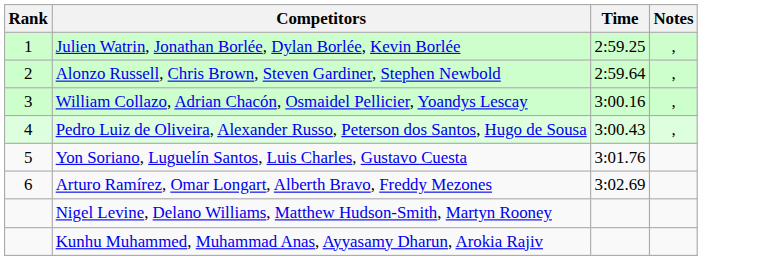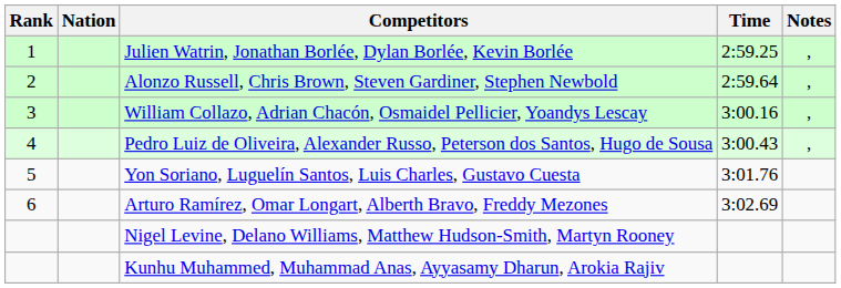 <table class="wikitable sortable" style="text-align:center; font-size:95%">
 <tr>
 <th>Rank</th>
+<th>Nation</th>
 <th class=unsortable>Competitors</th>
 <th>Time</th>
 <th class=unsortable>Notes</th>
 </tr>
 <tr bgcolor=#ccffcc>
 <td>1</td>
+<td align=left></td>
 <td align=left><a href='#'>Julien Watrin</a>, <a href='#'>Jonathan Borlée</a>, <a href='#'>Dylan Borlée</a>, <a href='#'>Kevin Borlée</a></td>
 <td>2:59.25</td>
 <td>, </td>
 </tr>
 <tr bgcolor=#ccffcc>
 <td>2</td>
+<td align=left></td>
 <td align=left><a href='#'>Alonzo Russell</a>, <a href='#'>Chris Brown</a>, <a href='#'>Steven Gardiner</a>, <a href='#'>Stephen Newbold</a></td>
 <td>2:59.64</td>
 <td>, </td>
 </tr>
 <tr bgcolor=#ccffcc>
 <td>3</td>
+<td align=left></td>
 <td align=left><a href='#'>William Collazo</a>, <a href='#'>Adrian Chacón</a>, <a href='#'>Osmaidel Pellicier</a>, <a href='#'>Yoandys Lescay</a></td>
 <td>3:00.16</td>
 <td>, </td>
 </tr>
 <tr bgcolor=#ddffdd>
 <td>4</td>
+<td align=left></td>
 <td align=left><a href='#'>Pedro Luiz de Oliveira</a>, <a href='#'>Alexander Russo</a>, <a href='#'>Peterson dos Santos</a>, <a href='#'>Hugo de Sousa</a></td>
 <td>3:00.43</td>
 <td>, </td>
 </tr>
 <tr>
 <td>5</td>
+<td align=left></td>
 <td align=left><a href='#'>Yon Soriano</a>, <a href='#'>Luguelín Santos</a>, <a href='#'>Luis Charles</a>, <a href='#'>Gustavo Cuesta</a></td>
 <td>3:01.76</td>
 <td></td>
 </tr>
 <tr>
 <td>6</td>
+<td align=left></td>
 <td align=left><a href='#'>Arturo Ramírez</a>, <a href='#'>Omar Longart</a>, <a href='#'>Alberth Bravo</a>, <a href='#'>Freddy Mezones</a></td>
 <td>3:02.69</td>
 <td></td>
 </tr>
 <tr>
 <td></td>
+<td align=left></td>
 <td align=left><a href='#'>Nigel Levine</a>, <a href='#'>Delano Williams</a>, <a href='#'>Matthew Hudson-Smith</a>, <a href='#'>Martyn Rooney</a></td>
 <td></td>
 <td></td>
 </tr>
 <tr>
 <td></td>
+<td align=left></td>
 <td align=left><a href='#'>Kunhu Muhammed</a>, <a href='#'>Muhammad Anas</a>, <a href='#'>Ayyasamy Dharun</a>, <a href='#'>Arokia Rajiv</a></td>
 <td></td>
 <td></td>
 </tr>
 </table>
